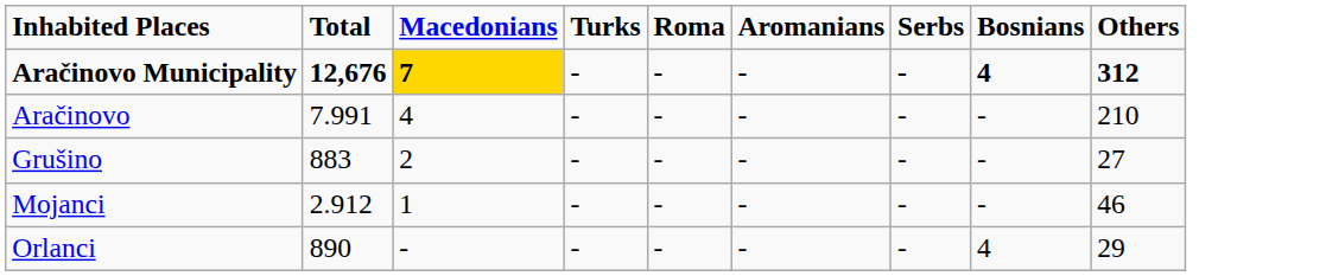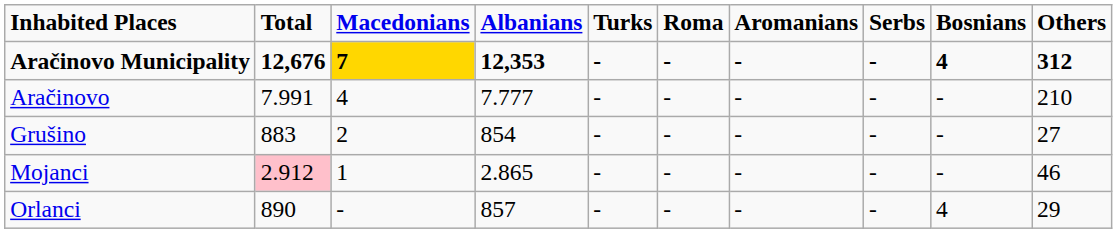 <table class="wikitable sortable">
 <tr>
 <td><strong>Inhabited Places </strong></td>
 <td><strong>Total</strong></td>
 <td><strong><a href='#'>Macedonians</a></strong></td>
+<td><strong><a href='#'>Albanians</a></strong></td>
 <td><strong>Turks</strong></td>
 <td><strong>Roma</strong></td>
 <td><strong>Aromanians</strong></td>
 <td><strong>Serbs</strong></td>
 <td><strong>Bosnians</strong></td>
 <td><strong>Others</strong></td>
 </tr>
 <tr>
 <td><strong>Aračinovo Municipality</strong></td>
 <td><strong>12,676</strong></td>
 <td style="background: gold;"><strong>7</strong></td>
+<td><strong>12,353</strong></td>
 <td><strong>-</strong></td>
 <td><strong>-</strong></td>
 <td><strong>-</strong></td>
 <td><strong>-</strong></td>
 <td><strong>4</strong></td>
 <td><strong>312</strong></td>
 </tr>
 <tr>
 <td><a href='#'>Aračinovo</a></td>
 <td>7.991</td>
 <td>4</td>
+<td>7.777</td>
 <td>-</td>
 <td>-</td>
 <td>-</td>
 <td>-</td>
 <td>-</td>
 <td>210</td>
 </tr>
 <tr>
 <td><a href='#'>Grušino</a></td>
 <td>883</td>
 <td>2</td>
+<td>854</td>
 <td>-</td>
 <td>-</td>
 <td>-</td>
 <td>-</td>
 <td>-</td>
 <td>27</td>
 </tr>
 <tr>
 <td><a href='#'>Mojanci</a></td>
-<td>2.912</td>
+<td style="background: pink;">2.912</td>
 <td>1</td>
+<td>2.865</td>
 <td>-</td>
 <td>-</td>
 <td>-</td>
 <td>-</td>
 <td>-</td>
 <td>46</td>
 </tr>
 <tr>
 <td><a href='#'>Orlanci</a></td>
 <td>890</td>
 <td>-</td>
+<td>857</td>
 <td>-</td>
 <td>-</td>
 <td>-</td>
 <td>-</td>
 <td>4</td>
 <td>29</td>
 </tr>
 </table>
